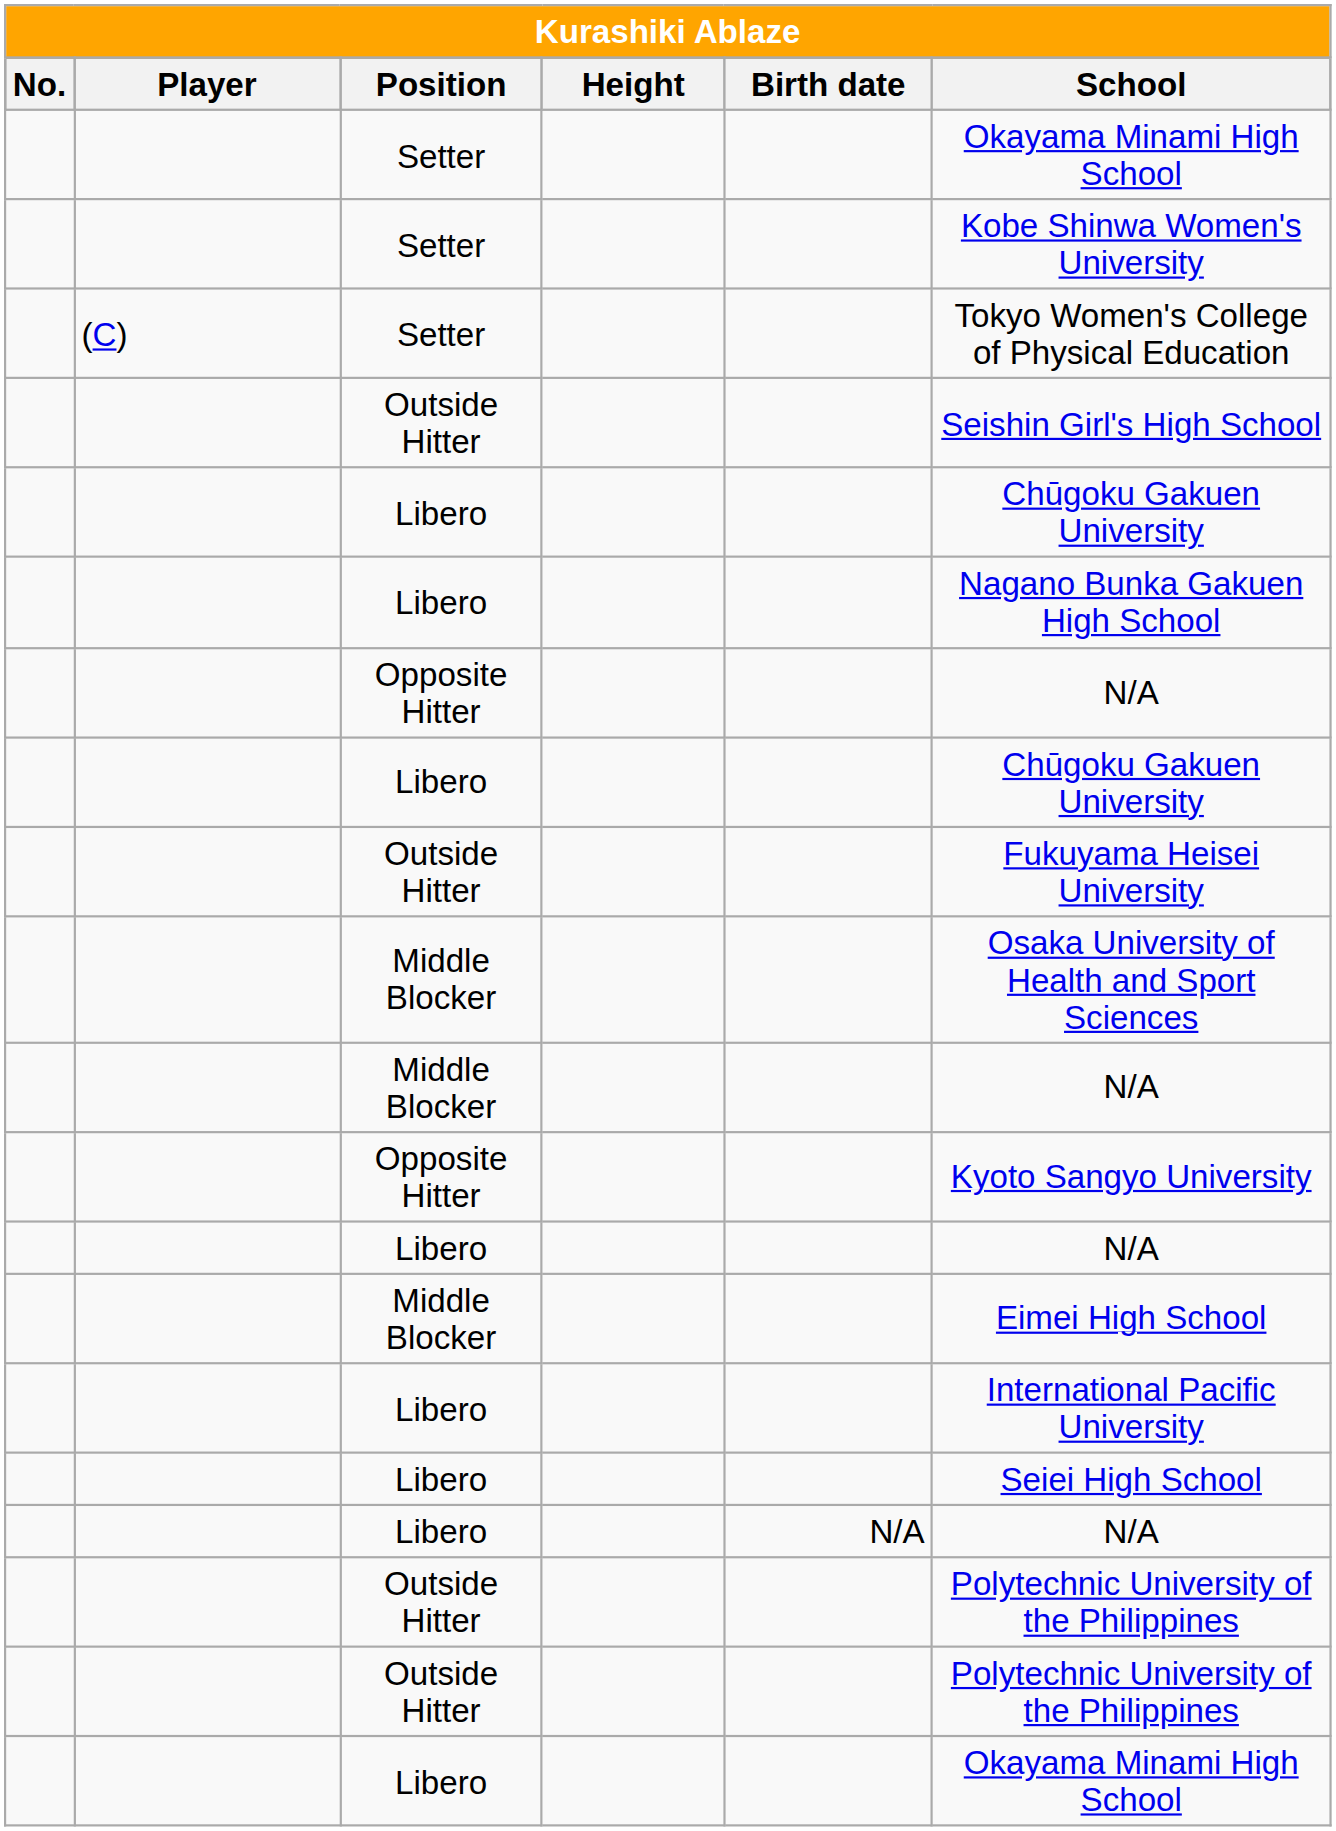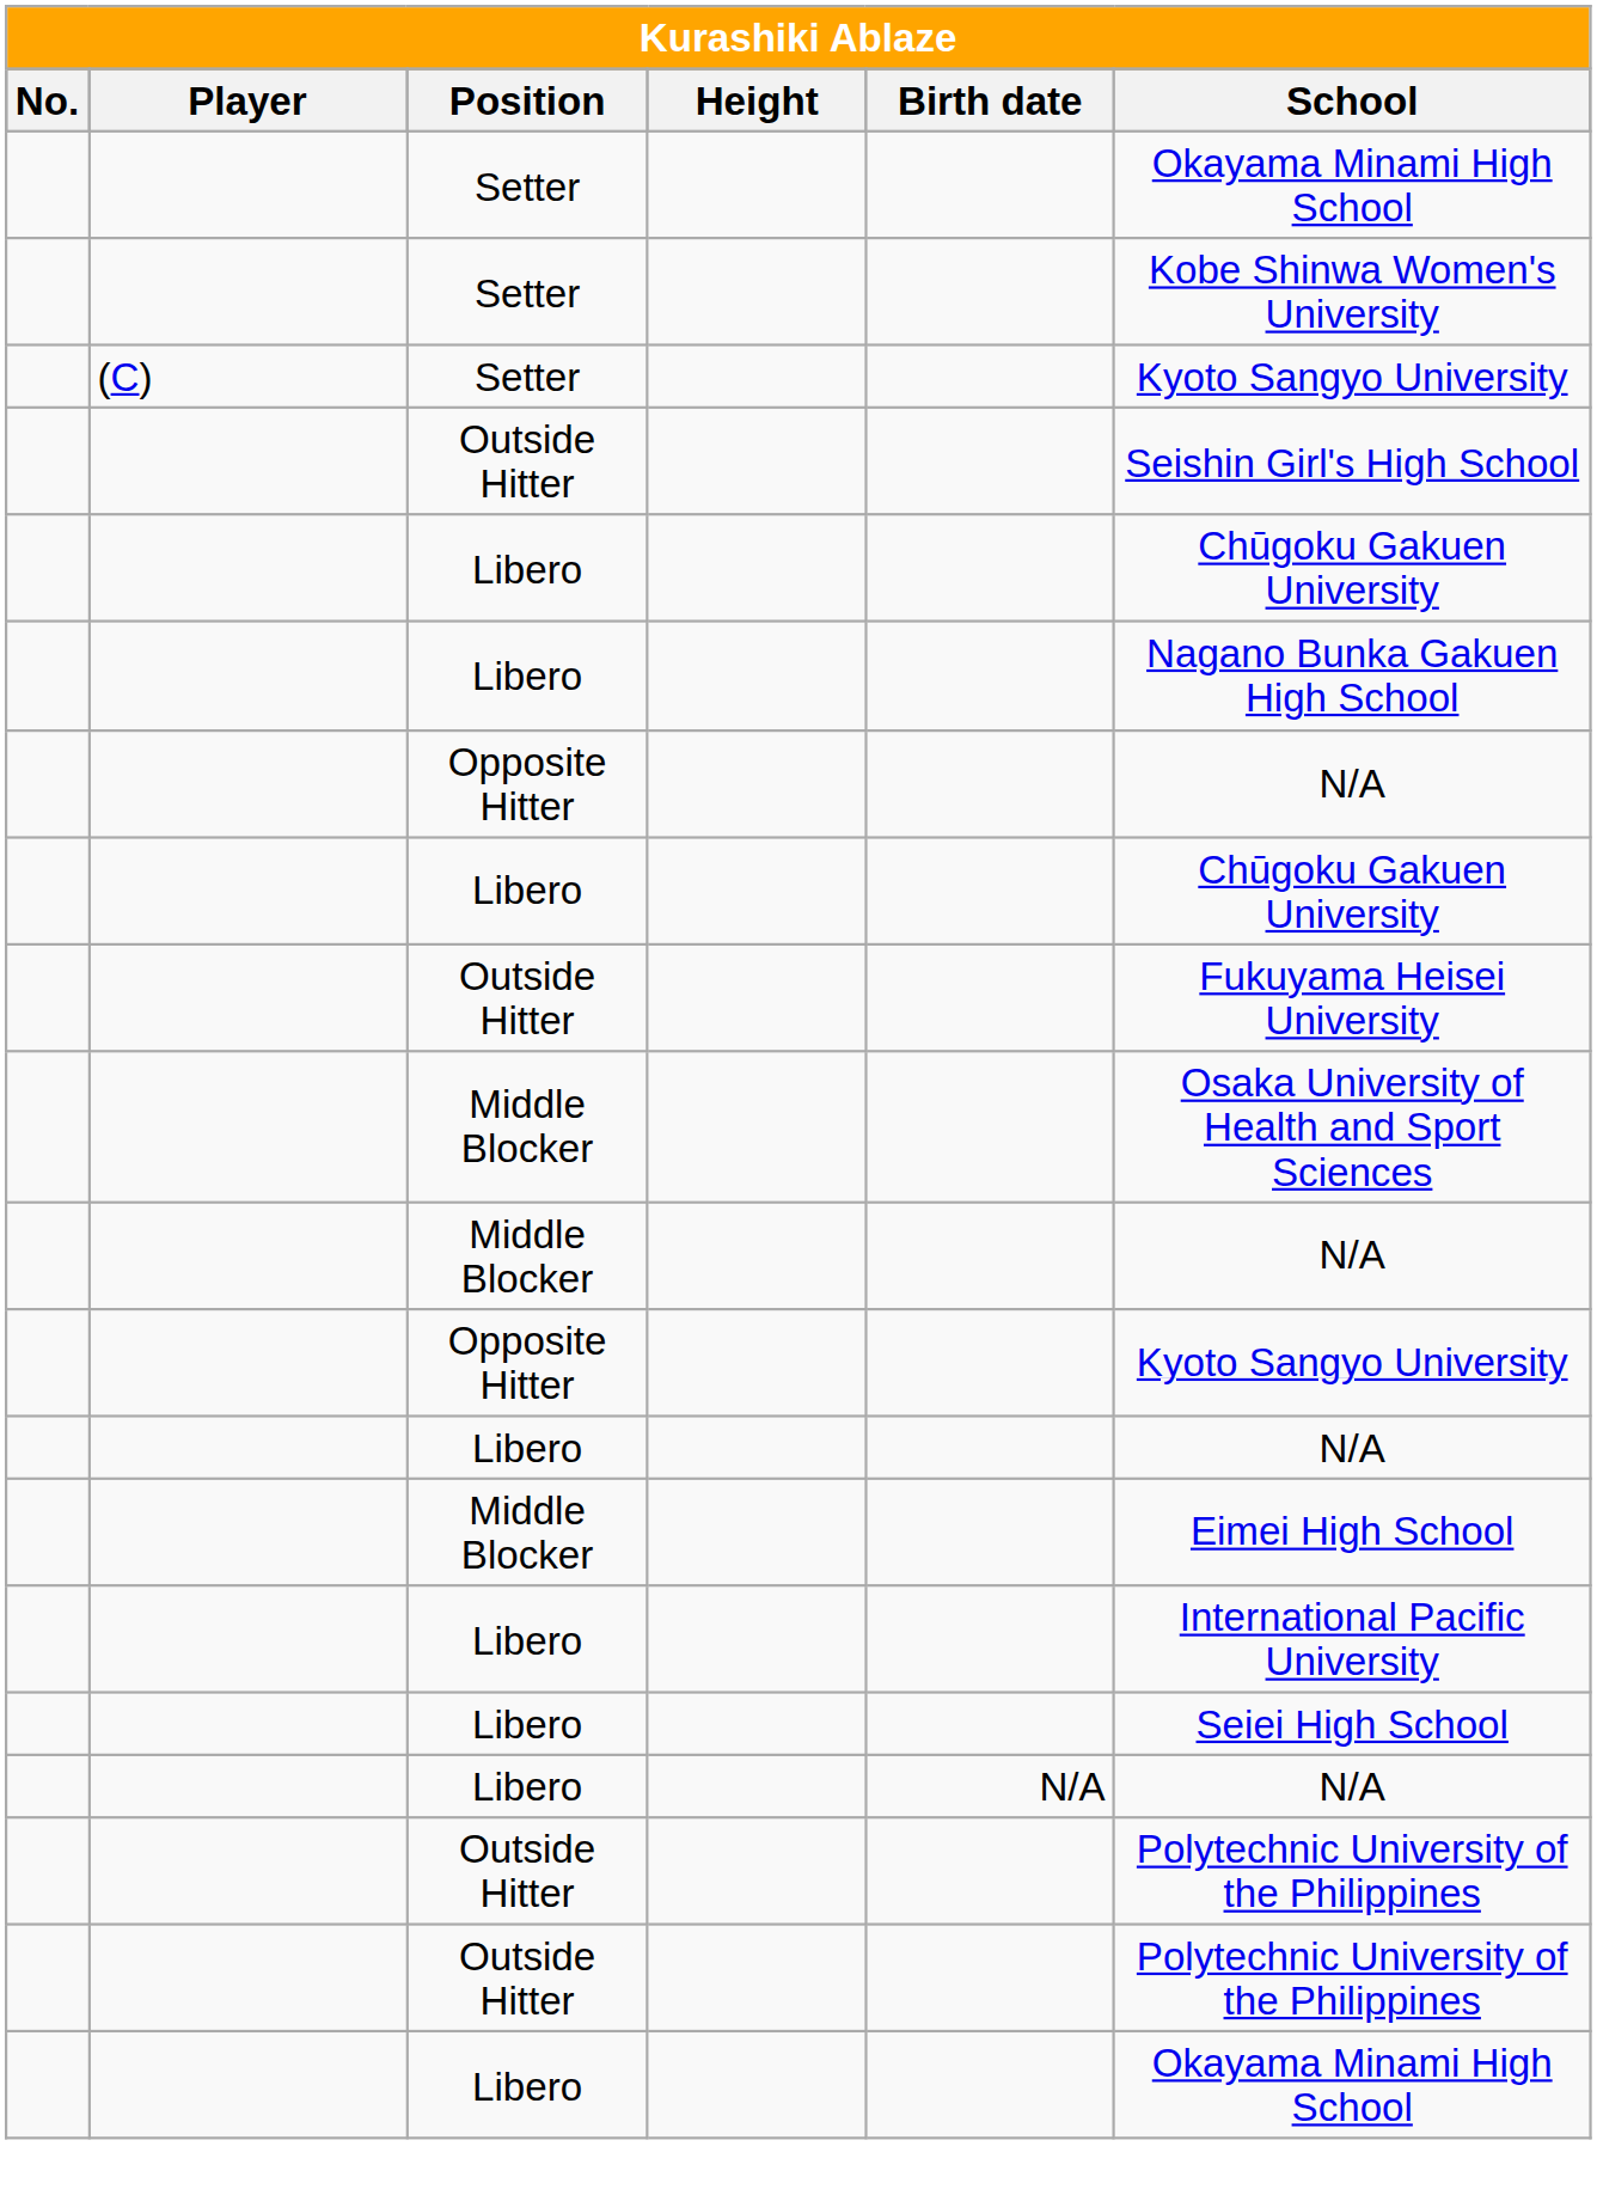 <table class="wikitable sortable" style="font-size:95%; text-align:left;">
 <tr>
 <th colspan="6" style="background:#FFA500; color:white; text-align: center"><strong>Kurashiki Ablaze</strong></th>
 </tr>
 <tr style="background:#000000;">
 <th style= "align=center; width:1em;">No.</th>
 <th style= "align=center;width:17em;">Player</th>
 <th style= "align=center; width:9em;">Position</th>
 <th style= "align=center; width:9em;">Height</th>
 <th style= "align=center; width:13em;">Birth date</th>
 <th style= "align=center; width:24em;">School</th>
 </tr>
 <tr align=center>
 <td></td>
 <td align=left> </td>
 <td>Setter</td>
 <td></td>
 <td align=right></td>
 <td><a href='#'>Okayama Minami High School</a></td>
 </tr>
 <tr align=center>
 <td></td>
 <td align=left> </td>
 <td>Setter</td>
 <td></td>
 <td align=right></td>
 <td><a href='#'>Kobe Shinwa Women's University</a></td>
 </tr>
 <tr align=center>
 <td></td>
 <td align=left>  (<a href='#'>C</a>)</td>
 <td>Setter</td>
 <td></td>
 <td align=right></td>
-<td>Tokyo Women's College of Physical Education</td>
+<td><a href='#'>Kyoto Sangyo University</a></td>
 </tr>
 <tr align=center>
 <td></td>
 <td align=left> </td>
 <td>Outside Hitter</td>
 <td></td>
 <td align=right></td>
 <td><a href='#'>Seishin Girl's High School</a></td>
 </tr>
 <tr align=center>
 <td></td>
 <td align=left> </td>
 <td>Libero</td>
 <td></td>
 <td align=right></td>
 <td><a href='#'>Chūgoku Gakuen University</a></td>
 </tr>
 <tr align=center>
 <td></td>
 <td align=left> </td>
 <td>Libero</td>
 <td></td>
 <td align=right></td>
 <td><a href='#'>Nagano Bunka Gakuen High School</a></td>
 </tr>
 <tr align=center>
 <td></td>
 <td align=left> </td>
 <td>Opposite Hitter</td>
 <td></td>
 <td align=right></td>
 <td>N/A</td>
 </tr>
 <tr align=center>
 <td></td>
 <td align=left> </td>
 <td>Libero</td>
 <td></td>
 <td align=right></td>
 <td><a href='#'>Chūgoku Gakuen University</a></td>
 </tr>
 <tr align=center>
 <td></td>
 <td align=left> </td>
 <td>Outside Hitter</td>
 <td></td>
 <td align=right></td>
 <td><a href='#'>Fukuyama Heisei University</a></td>
 </tr>
 <tr align=center>
 <td></td>
 <td align=left> </td>
 <td>Middle Blocker</td>
 <td></td>
 <td align=right></td>
 <td><a href='#'>Osaka University of Health and Sport Sciences</a></td>
 </tr>
 <tr align=center>
 <td></td>
 <td align=left> </td>
 <td>Middle Blocker</td>
 <td></td>
 <td align=right></td>
 <td>N/A</td>
 </tr>
 <tr align=center>
 <td></td>
 <td align=left> </td>
 <td>Opposite Hitter</td>
 <td></td>
 <td align=right></td>
 <td><a href='#'>Kyoto Sangyo University</a></td>
 </tr>
 <tr align=center>
 <td></td>
 <td align=left> </td>
 <td>Libero</td>
 <td></td>
 <td align=right></td>
 <td>N/A</td>
 </tr>
 <tr align=center>
 <td></td>
 <td align=left> </td>
 <td>Middle Blocker</td>
 <td></td>
 <td align=right></td>
 <td><a href='#'>Eimei High School</a></td>
 </tr>
 <tr align=center>
 <td></td>
 <td align=left> </td>
 <td>Libero</td>
 <td></td>
 <td align=right></td>
 <td><a href='#'>International Pacific University</a></td>
 </tr>
 <tr align=center>
 <td></td>
 <td align=left> </td>
 <td>Libero</td>
 <td></td>
 <td align=right></td>
 <td><a href='#'>Seiei High School</a></td>
 </tr>
 <tr align=center>
 <td></td>
 <td align=left> </td>
 <td>Libero</td>
 <td></td>
 <td align="right">N/A</td>
 <td>N/A</td>
 </tr>
 <tr align=center>
 <td></td>
 <td align=left> </td>
 <td>Outside Hitter</td>
 <td></td>
 <td align=right></td>
 <td><a href='#'>Polytechnic University of the Philippines</a></td>
 </tr>
 <tr align=center>
 <td></td>
 <td align=left> </td>
 <td>Outside Hitter</td>
 <td></td>
 <td align=right></td>
 <td><a href='#'>Polytechnic University of the Philippines</a></td>
 </tr>
 <tr align=center>
 <td></td>
 <td align=left> </td>
 <td>Libero</td>
 <td></td>
 <td align=right></td>
 <td><a href='#'>Okayama Minami High School</a></td>
 </tr>
 </table>
